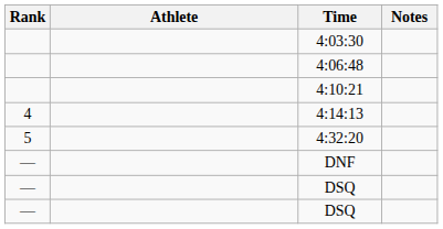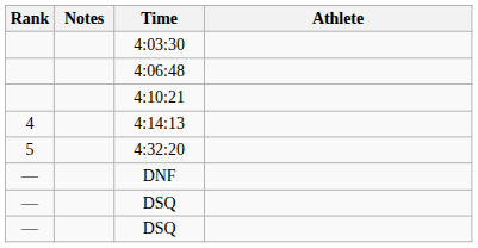 <table class="wikitable" style="text-align:center">
 <tr>
 <th width=40>Rank</th>
+<th width=50>Notes</th>
+<th width=80>Time</th>
 <th width=250>Athlete</th>
-<th width=80>Time</th>
-<th width=50>Notes</th>
 </tr>
 <tr>
 <td></td>
+<td></td>
+<td>4:03:30</td>
 <td align=left></td>
-<td>4:03:30</td>
-<td></td>
 </tr>
 <tr>
 <td></td>
+<td></td>
+<td>4:06:48</td>
 <td align=left></td>
-<td>4:06:48</td>
-<td></td>
 </tr>
 <tr>
 <td></td>
+<td></td>
+<td>4:10:21</td>
 <td align=left></td>
-<td>4:10:21</td>
-<td></td>
 </tr>
 <tr>
 <td>4</td>
+<td></td>
+<td>4:14:13</td>
 <td align=left></td>
-<td>4:14:13</td>
-<td></td>
 </tr>
 <tr>
 <td>5</td>
+<td></td>
+<td>4:32:20</td>
 <td align=left></td>
-<td>4:32:20</td>
-<td></td>
 </tr>
 <tr>
 <td>—</td>
+<td></td>
+<td>DNF</td>
 <td align=left></td>
-<td>DNF</td>
-<td></td>
 </tr>
 <tr>
 <td>—</td>
+<td></td>
+<td>DSQ</td>
 <td align=left></td>
-<td>DSQ</td>
-<td></td>
 </tr>
 <tr>
 <td>—</td>
+<td></td>
+<td>DSQ</td>
 <td align=left></td>
-<td>DSQ</td>
-<td></td>
 </tr>
 </table>
